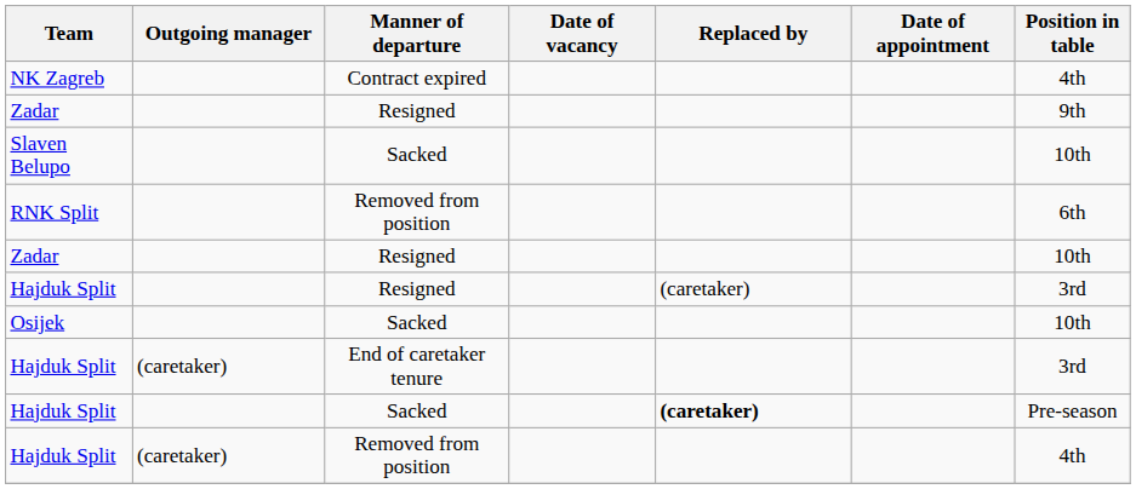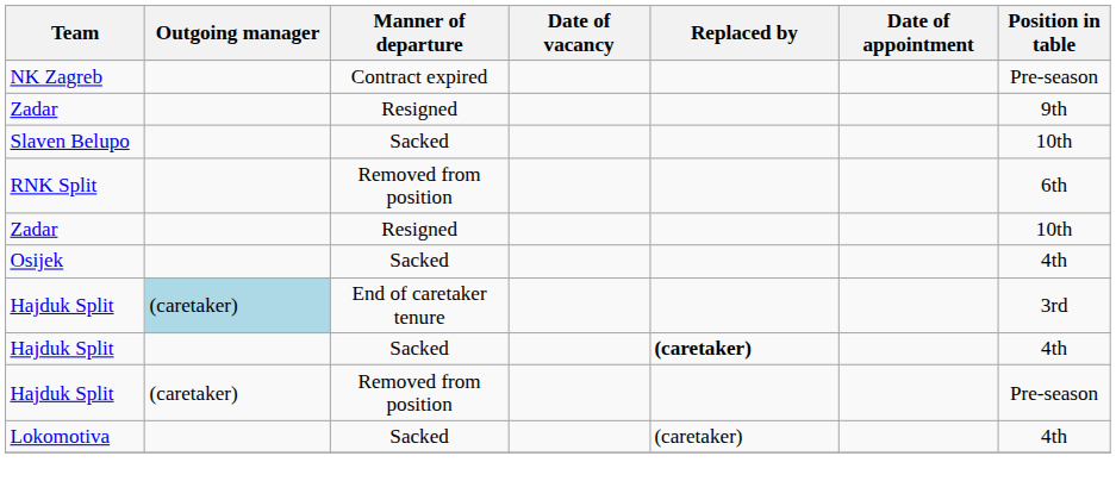 <table class="wikitable sortable" style="text-align: center;">
 <tr>
 <th width="120">Team</th>
 <th width="190">Outgoing manager</th>
 <th width="180">Manner of departure</th>
 <th width="140">Date of vacancy</th>
 <th width="190">Replaced by</th>
 <th width="140">Date of appointment</th>
 <th width="100">Position in table</th>
 </tr>
 <tr>
 <td style="text-align:left;"><a href='#'>NK Zagreb</a></td>
 <td style="text-align:left;"> </td>
 <td>Contract expired</td>
 <td></td>
 <td style="text-align:left;"> </td>
 <td></td>
-<td>4th</td>
+<td>Pre-season</td>
 </tr>
 <tr>
 <td style="text-align:left;"><a href='#'>Zadar</a></td>
 <td style="text-align:left;"> </td>
 <td>Resigned</td>
 <td></td>
 <td style="text-align:left;"> </td>
 <td></td>
 <td>9th</td>
 </tr>
 <tr>
 <td style="text-align:left;"><a href='#'>Slaven Belupo</a></td>
 <td style="text-align:left;"> </td>
 <td>Sacked</td>
 <td></td>
 <td style="text-align:left;"> </td>
 <td></td>
 <td>10th</td>
 </tr>
 <tr>
 <td style="text-align:left;"><a href='#'>RNK Split</a></td>
 <td style="text-align:left;"> </td>
 <td>Removed from position</td>
 <td></td>
 <td style="text-align:left;"> </td>
 <td></td>
 <td>6th</td>
 </tr>
 <tr>
 <td style="text-align:left;"><a href='#'>Zadar</a></td>
 <td style="text-align:left;"> </td>
 <td>Resigned</td>
 <td></td>
 <td style="text-align:left;"> </td>
 <td></td>
 <td>10th</td>
 </tr>
 <tr>
-<td style="text-align:left;"><a href='#'>Hajduk Split</a></td>
-<td style="text-align:left;"> </td>
-<td>Resigned</td>
-<td></td>
-<td style="text-align:left;">  (caretaker)</td>
-<td></td>
-<td>3rd</td>
-</tr>
-<tr>
 <td style="text-align:left;"><a href='#'>Osijek</a></td>
 <td style="text-align:left;"> </td>
 <td>Sacked</td>
 <td></td>
 <td style="text-align:left;"> </td>
 <td></td>
-<td>10th</td>
+<td>4th</td>
 </tr>
 <tr>
 <td style="text-align:left;"><a href='#'>Hajduk Split</a></td>
-<td style="text-align:left;">  (caretaker)</td>
+<td style="background: lightblue; text-align:left;">  (caretaker)</td>
 <td>End of caretaker tenure</td>
 <td></td>
 <td style="text-align:left;"> </td>
 <td></td>
 <td>3rd</td>
 </tr>
 <tr>
 <td style="text-align:left;"><a href='#'>Hajduk Split</a></td>
 <td style="text-align:left;"> </td>
 <td>Sacked</td>
 <td></td>
 <td style="text-align:left;"><strong>  (caretaker)</strong></td>
 <td></td>
-<td>Pre-season</td>
+<td>4th</td>
 </tr>
 <tr>
 <td style="text-align:left;"><a href='#'>Hajduk Split</a></td>
 <td style="text-align:left;">  (caretaker)</td>
 <td>Removed from position</td>
 <td></td>
 <td style="text-align:left;"> </td>
 <td></td>
+<td>Pre-season</td>
+</tr>
+<tr>
+<td style="text-align:left;"><a href='#'>Lokomotiva</a></td>
+<td style="text-align:left;"> </td>
+<td>Sacked</td>
+<td></td>
+<td style="text-align:left;">  (caretaker)</td>
+<td></td>
 <td>4th</td>
 </tr>
 <tr>
 </tr>
 </table>
